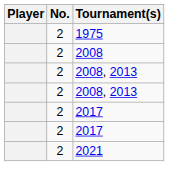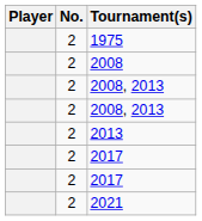 <table class="wikitable plainrowheaders sortable">
 <tr>
 <th scope="col">Player</th>
 <th scope="col">No.</th>
 <th scope="col">Tournament(s)</th>
 </tr>
 <tr>
 <th scope="row"> </th>
 <td align="center">2</td>
 <td><a href='#'>1975</a></td>
 </tr>
 <tr>
 <th scope="row"> </th>
 <td align="center">2</td>
 <td><a href='#'>2008</a></td>
 </tr>
 <tr>
 <th scope="row"> </th>
 <td align="center">2</td>
 <td><a href='#'>2008</a>, <a href='#'>2013</a></td>
 </tr>
 <tr>
 <th scope="row"> </th>
 <td align="center">2</td>
 <td><a href='#'>2008</a>, <a href='#'>2013</a></td>
 </tr>
 <tr>
 <th scope="row"> </th>
 <td align="center">2</td>
+<td><a href='#'>2013</a></td>
+</tr>
+<tr>
+<th scope="row"> </th>
+<td align="center">2</td>
 <td><a href='#'>2017</a></td>
 </tr>
 <tr>
 <th scope="row"> </th>
 <td align="center">2</td>
 <td><a href='#'>2017</a></td>
 </tr>
 <tr>
 <th scope="row"> </th>
 <td align="center">2</td>
 <td><a href='#'>2021</a></td>
 </tr>
 </table>
